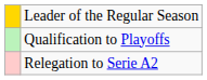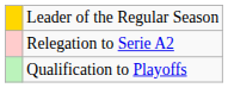 <table class="wikitable">
 <tr>
 <td style="width:10px; background:gold;"></td>
 <td>Leader of the Regular Season</td>
 </tr>
 <tr>
+<td style="width:10px; background:#fcc;"></td>
+<td>Relegation to <a href='#'>Serie A2</a></td>
+</tr>
+<tr>
 <td style="width:10px; background:#BBF3BB;"></td>
 <td>Qualification to <a href='#'>Playoffs</a></td>
 </tr>
-<tr>
-<td style="width:10px; background:#fcc;"></td>
-<td>Relegation to <a href='#'>Serie A2</a></td>
-</tr>
 </table>
